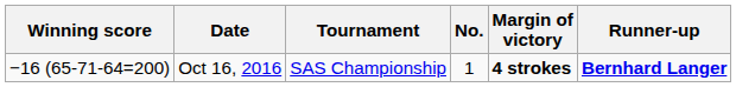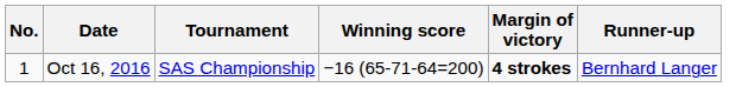 <table class="wikitable" style="font-size:95%;">
 <tr>
-<th>Winning score</th>
+<th>No.</th>
 <th>Date</th>
 <th>Tournament</th>
-<th>No.</th>
+<th>Winning score</th>
 <th>Margin of<br>victory</th>
 <th>Runner-up</th>
 </tr>
 <tr>
-<td>−16 (65-71-64=200)</td>
+<td align=center>1</td>
 <td align=right>Oct 16, <a href='#'>2016</a></td>
 <td><a href='#'>SAS Championship</a></td>
-<td align=center>1</td>
+<td>−16 (65-71-64=200)</td>
 <td><strong>4 strokes</strong></td>
-<td><strong> <a href='#'>Bernhard Langer</a></strong></td>
+<td> <a href='#'>Bernhard Langer</a></td>
 </tr>
 </table>
